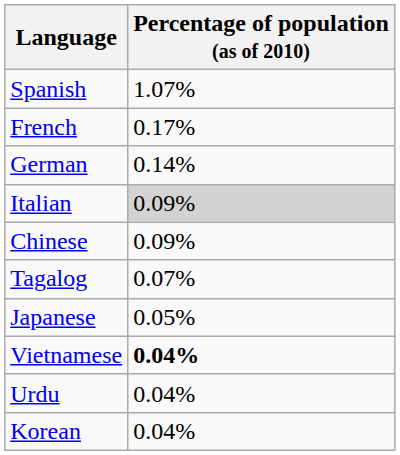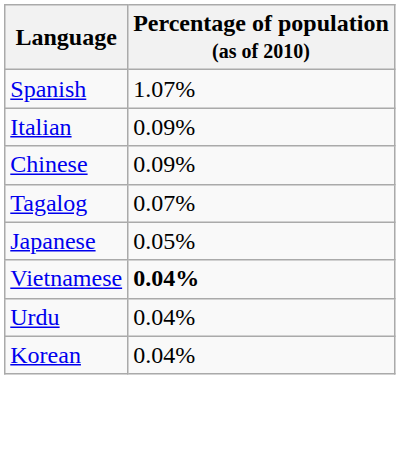 <table class="wikitable sortable" style="margin-left:1em; float:center">
 <tr>
 <th>Language</th>
 <th>Percentage of population<br><small>(as of 2010)</small></th>
 </tr>
 <tr>
 <td><a href='#'>Spanish</a></td>
 <td>1.07%</td>
 </tr>
 <tr>
-<td><a href='#'>French</a></td>
-<td>0.17%</td>
-</tr>
-<tr>
-<td><a href='#'>German</a></td>
-<td>0.14%</td>
-</tr>
-<tr>
 <td><a href='#'>Italian</a></td>
-<td style="background: lightgrey;">0.09%</td>
+<td>0.09%</td>
 </tr>
 <tr>
 <td><a href='#'>Chinese</a></td>
 <td>0.09%</td>
 </tr>
 <tr>
 <td><a href='#'>Tagalog</a></td>
 <td>0.07%</td>
 </tr>
 <tr>
 <td><a href='#'>Japanese</a></td>
 <td>0.05%</td>
 </tr>
 <tr>
 <td><a href='#'>Vietnamese</a></td>
 <td><strong>0.04%</strong></td>
 </tr>
 <tr>
 <td><a href='#'>Urdu</a></td>
 <td>0.04%</td>
 </tr>
 <tr>
 <td><a href='#'>Korean</a></td>
 <td>0.04%</td>
 </tr>
 </table>
